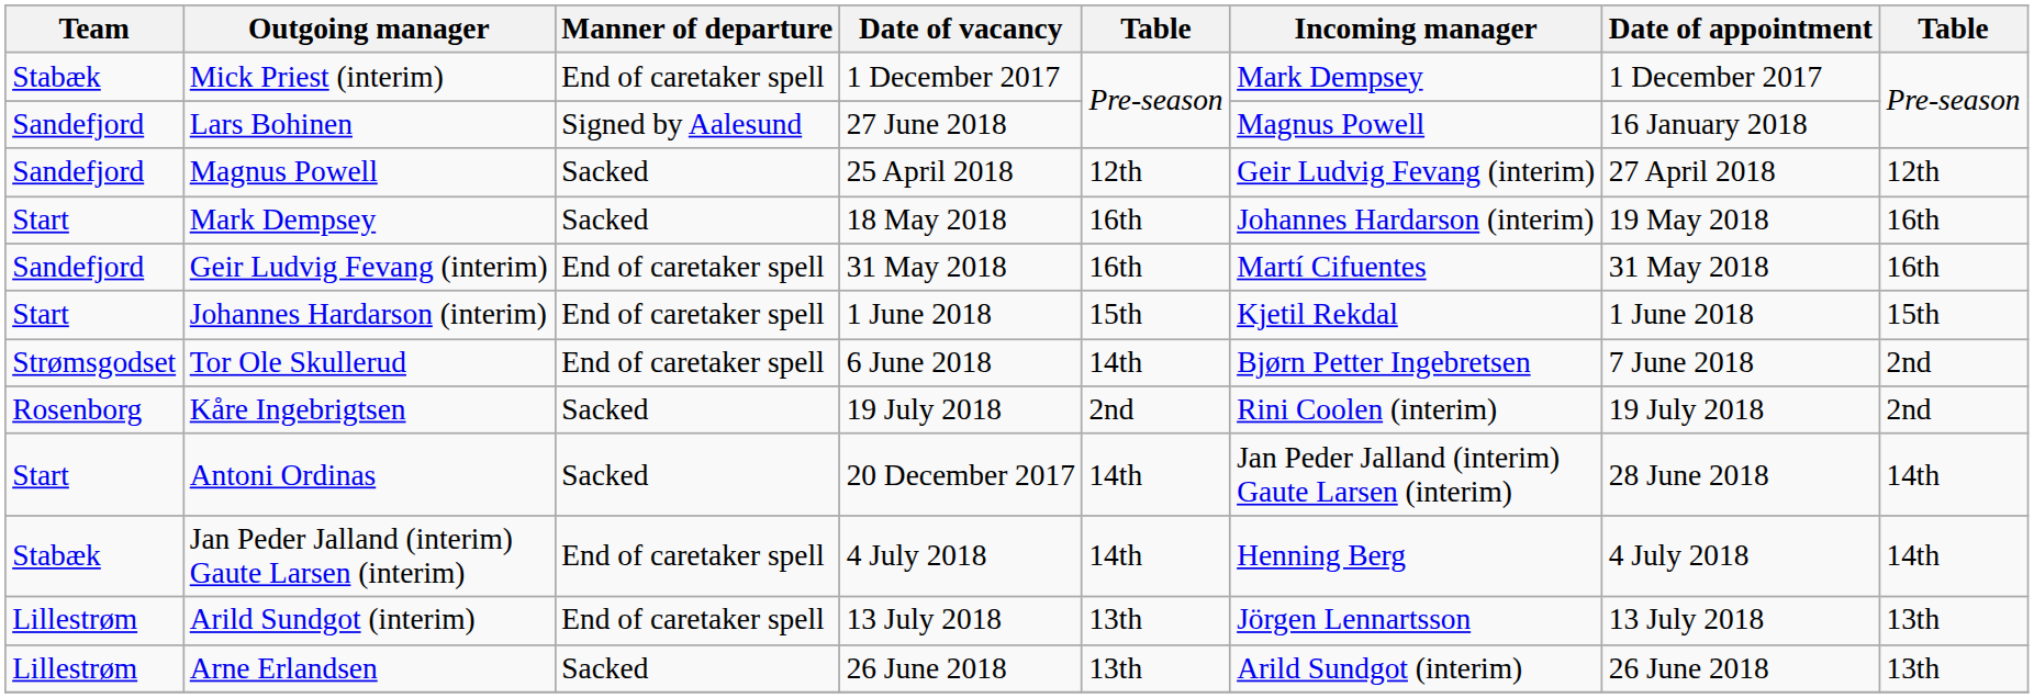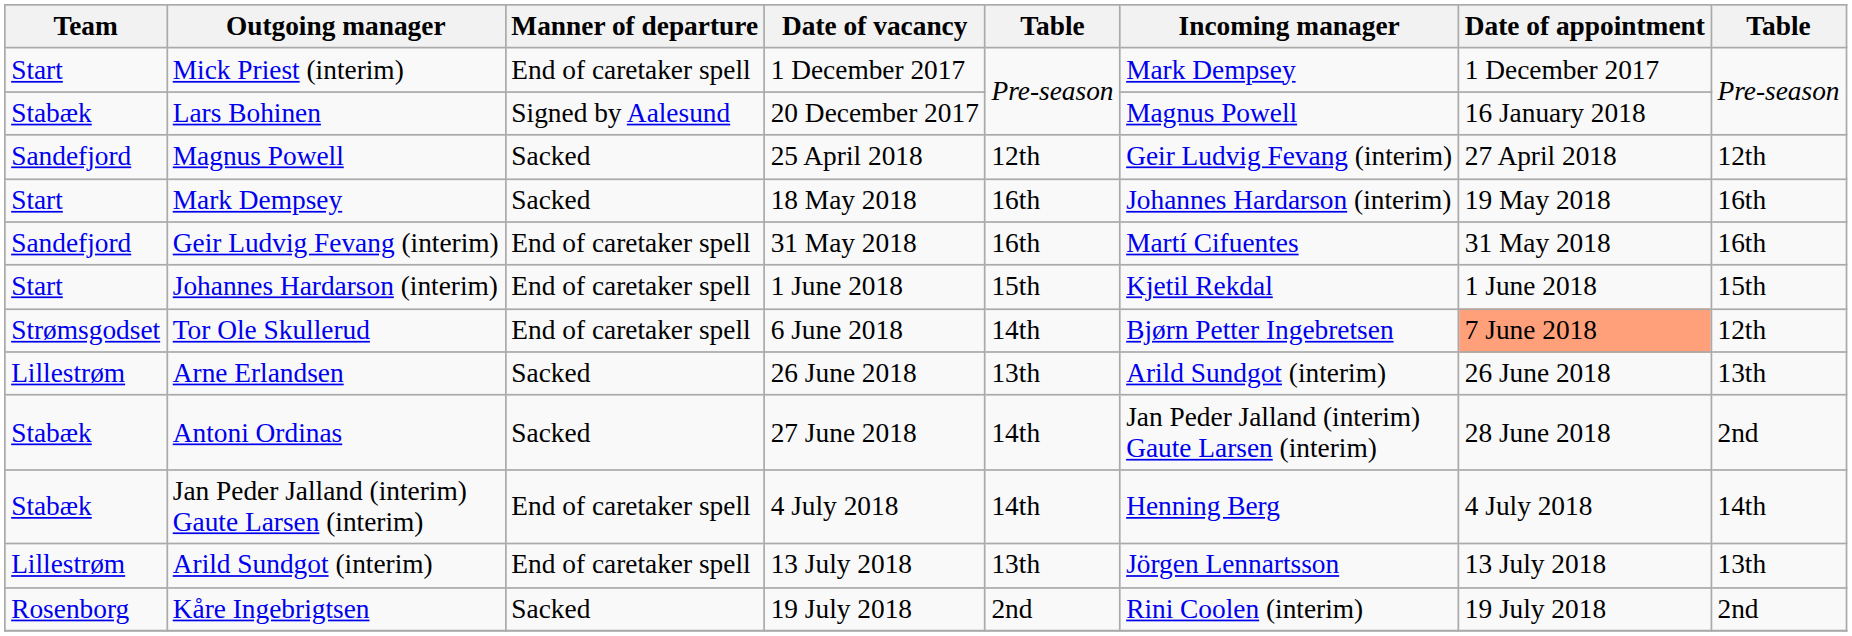 <table class="wikitable">
 <tr>
 <th>Team</th>
 <th>Outgoing manager</th>
 <th>Manner of departure</th>
 <th>Date of vacancy</th>
 <th>Table</th>
 <th>Incoming manager</th>
 <th>Date of appointment</th>
 <th>Table</th>
 </tr>
 <tr>
-<td><a href='#'>Stabæk</a></td>
+<td><a href='#'>Start</a></td>
 <td> <a href='#'>Mick Priest</a> (interim)</td>
 <td>End of caretaker spell</td>
 <td>1 December 2017</td>
 <td rowspan="2"><em>Pre-season</em></td>
 <td> <a href='#'>Mark Dempsey</a></td>
 <td>1 December 2017</td>
 <td rowspan="2"><em>Pre-season</em></td>
 </tr>
 <tr>
-<td><a href='#'>Sandefjord</a></td>
+<td><a href='#'>Stabæk</a></td>
 <td> <a href='#'>Lars Bohinen</a></td>
 <td>Signed by <a href='#'>Aalesund</a></td>
-<td>27 June 2018</td>
+<td>20 December 2017</td>
 <td> <a href='#'>Magnus Powell</a></td>
 <td>16 January 2018</td>
 </tr>
 <tr>
 <td><a href='#'>Sandefjord</a></td>
 <td> <a href='#'>Magnus Powell</a></td>
 <td>Sacked</td>
 <td>25 April 2018</td>
 <td>12th</td>
 <td> <a href='#'>Geir Ludvig Fevang</a> (interim)</td>
 <td>27 April 2018</td>
 <td>12th</td>
 </tr>
 <tr>
 <td><a href='#'>Start</a></td>
 <td> <a href='#'>Mark Dempsey</a></td>
 <td>Sacked</td>
 <td>18 May 2018</td>
 <td>16th</td>
 <td> <a href='#'>Johannes Hardarson</a> (interim)</td>
 <td>19 May 2018</td>
 <td>16th</td>
 </tr>
 <tr>
 <td><a href='#'>Sandefjord</a></td>
 <td> <a href='#'>Geir Ludvig Fevang</a> (interim)</td>
 <td>End of caretaker spell</td>
 <td>31 May 2018</td>
 <td>16th</td>
 <td> <a href='#'>Martí Cifuentes</a></td>
 <td>31 May 2018</td>
 <td>16th</td>
 </tr>
 <tr>
 <td><a href='#'>Start</a></td>
 <td> <a href='#'>Johannes Hardarson</a> (interim)</td>
 <td>End of caretaker spell</td>
 <td>1 June 2018</td>
 <td>15th</td>
 <td> <a href='#'>Kjetil Rekdal</a></td>
 <td>1 June 2018</td>
 <td>15th</td>
 </tr>
 <tr>
 <td><a href='#'>Strømsgodset</a></td>
 <td> <a href='#'>Tor Ole Skullerud</a></td>
 <td>End of caretaker spell</td>
 <td>6 June 2018</td>
 <td>14th</td>
 <td> <a href='#'>Bjørn Petter Ingebretsen</a></td>
-<td>7 June 2018</td>
-<td>2nd</td>
+<td style="background: lightsalmon;">7 June 2018</td>
+<td>12th</td>
 </tr>
 <tr>
-<td><a href='#'>Rosenborg</a></td>
-<td> <a href='#'>Kåre Ingebrigtsen</a></td>
+<td><a href='#'>Lillestrøm</a></td>
+<td> <a href='#'>Arne Erlandsen</a></td>
 <td>Sacked</td>
-<td>19 July 2018</td>
-<td>2nd</td>
-<td> <a href='#'>Rini Coolen</a> (interim)</td>
-<td>19 July 2018</td>
-<td>2nd</td>
+<td>26 June 2018</td>
+<td>13th</td>
+<td> <a href='#'>Arild Sundgot</a> (interim)</td>
+<td>26 June 2018</td>
+<td>13th</td>
 </tr>
 <tr>
-<td><a href='#'>Start</a></td>
+<td><a href='#'>Stabæk</a></td>
 <td> <a href='#'>Antoni Ordinas</a></td>
 <td>Sacked</td>
-<td>20 December 2017</td>
+<td>27 June 2018</td>
 <td>14th</td>
 <td> Jan Peder Jalland (interim)<br> <a href='#'>Gaute Larsen</a> (interim)</td>
 <td>28 June 2018</td>
-<td>14th</td>
+<td>2nd</td>
 </tr>
 <tr>
 <td><a href='#'>Stabæk</a></td>
 <td> Jan Peder Jalland (interim)<br> <a href='#'>Gaute Larsen</a> (interim)</td>
 <td>End of caretaker spell</td>
 <td>4 July 2018</td>
 <td>14th</td>
 <td> <a href='#'>Henning Berg</a></td>
 <td>4 July 2018</td>
 <td>14th</td>
 </tr>
 <tr>
 <td><a href='#'>Lillestrøm</a></td>
 <td> <a href='#'>Arild Sundgot</a> (interim)</td>
 <td>End of caretaker spell</td>
 <td>13 July 2018</td>
 <td>13th</td>
 <td> <a href='#'>Jörgen Lennartsson</a></td>
 <td>13 July 2018</td>
 <td>13th</td>
 </tr>
 <tr>
-<td><a href='#'>Lillestrøm</a></td>
-<td> <a href='#'>Arne Erlandsen</a></td>
+<td><a href='#'>Rosenborg</a></td>
+<td> <a href='#'>Kåre Ingebrigtsen</a></td>
 <td>Sacked</td>
-<td>26 June 2018</td>
-<td>13th</td>
-<td> <a href='#'>Arild Sundgot</a> (interim)</td>
-<td>26 June 2018</td>
-<td>13th</td>
+<td>19 July 2018</td>
+<td>2nd</td>
+<td> <a href='#'>Rini Coolen</a> (interim)</td>
+<td>19 July 2018</td>
+<td>2nd</td>
 </tr>
 <tr>
 </tr>
 </table>
